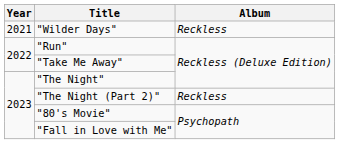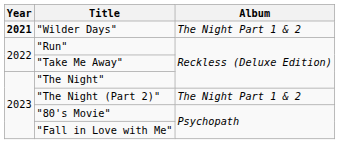 <table class="wikitable">
 <tr>
 <th scope="col">Year</th>
 <th scope="col">Title</th>
 <th scope="col">Album</th>
 </tr>
 <tr>
-<td>2021</td>
+<td><strong>2021</strong></td>
 <td>"Wilder Days"</td>
-<td><em>Reckless</em></td>
+<td><em>The Night Part 1 & 2</em></td>
 </tr>
 <tr>
 <td rowspan=2>2022</td>
 <td>"Run"</td>
 <td rowspan=3><em>Reckless (Deluxe Edition)</em></td>
 </tr>
 <tr>
 <td>"Take Me Away"</td>
 </tr>
 <tr>
 <td rowspan=4>2023</td>
 <td>"The Night"</td>
 </tr>
 <tr>
 <td>"The Night (Part 2)"</td>
-<td><em>Reckless</em></td>
+<td><em>The Night Part 1 & 2</em></td>
 </tr>
 <tr>
 <td>"80's Movie"</td>
 <td rowspan=2><em>Psychopath</em></td>
 </tr>
 <tr>
 <td>"Fall in Love with Me"</td>
 </tr>
 </table>
